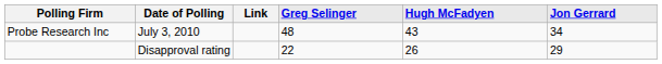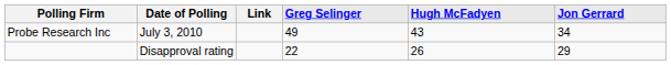 <table class="wikitable sortable">
 <tr style="background:#e9e9e9;">
 <th width=20%>Polling Firm</th>
 <th width=15%>Date of Polling</th>
 <th width=7%>Link</th>
 <td><strong><a href='#'>Greg Selinger</a></strong></td>
 <td><strong><a href='#'>Hugh McFadyen</a></strong></td>
 <td><strong><a href='#'>Jon Gerrard</a></strong></td>
 </tr>
 <tr>
 <td>Probe Research Inc</td>
 <td>July 3, 2010</td>
 <td></td>
-<td>48</td>
+<td>49</td>
 <td>43</td>
 <td>34</td>
 </tr>
 <tr>
 <td></td>
 <td>Disapproval rating</td>
 <td></td>
 <td>22</td>
 <td>26</td>
 <td>29</td>
 </tr>
 </table>
